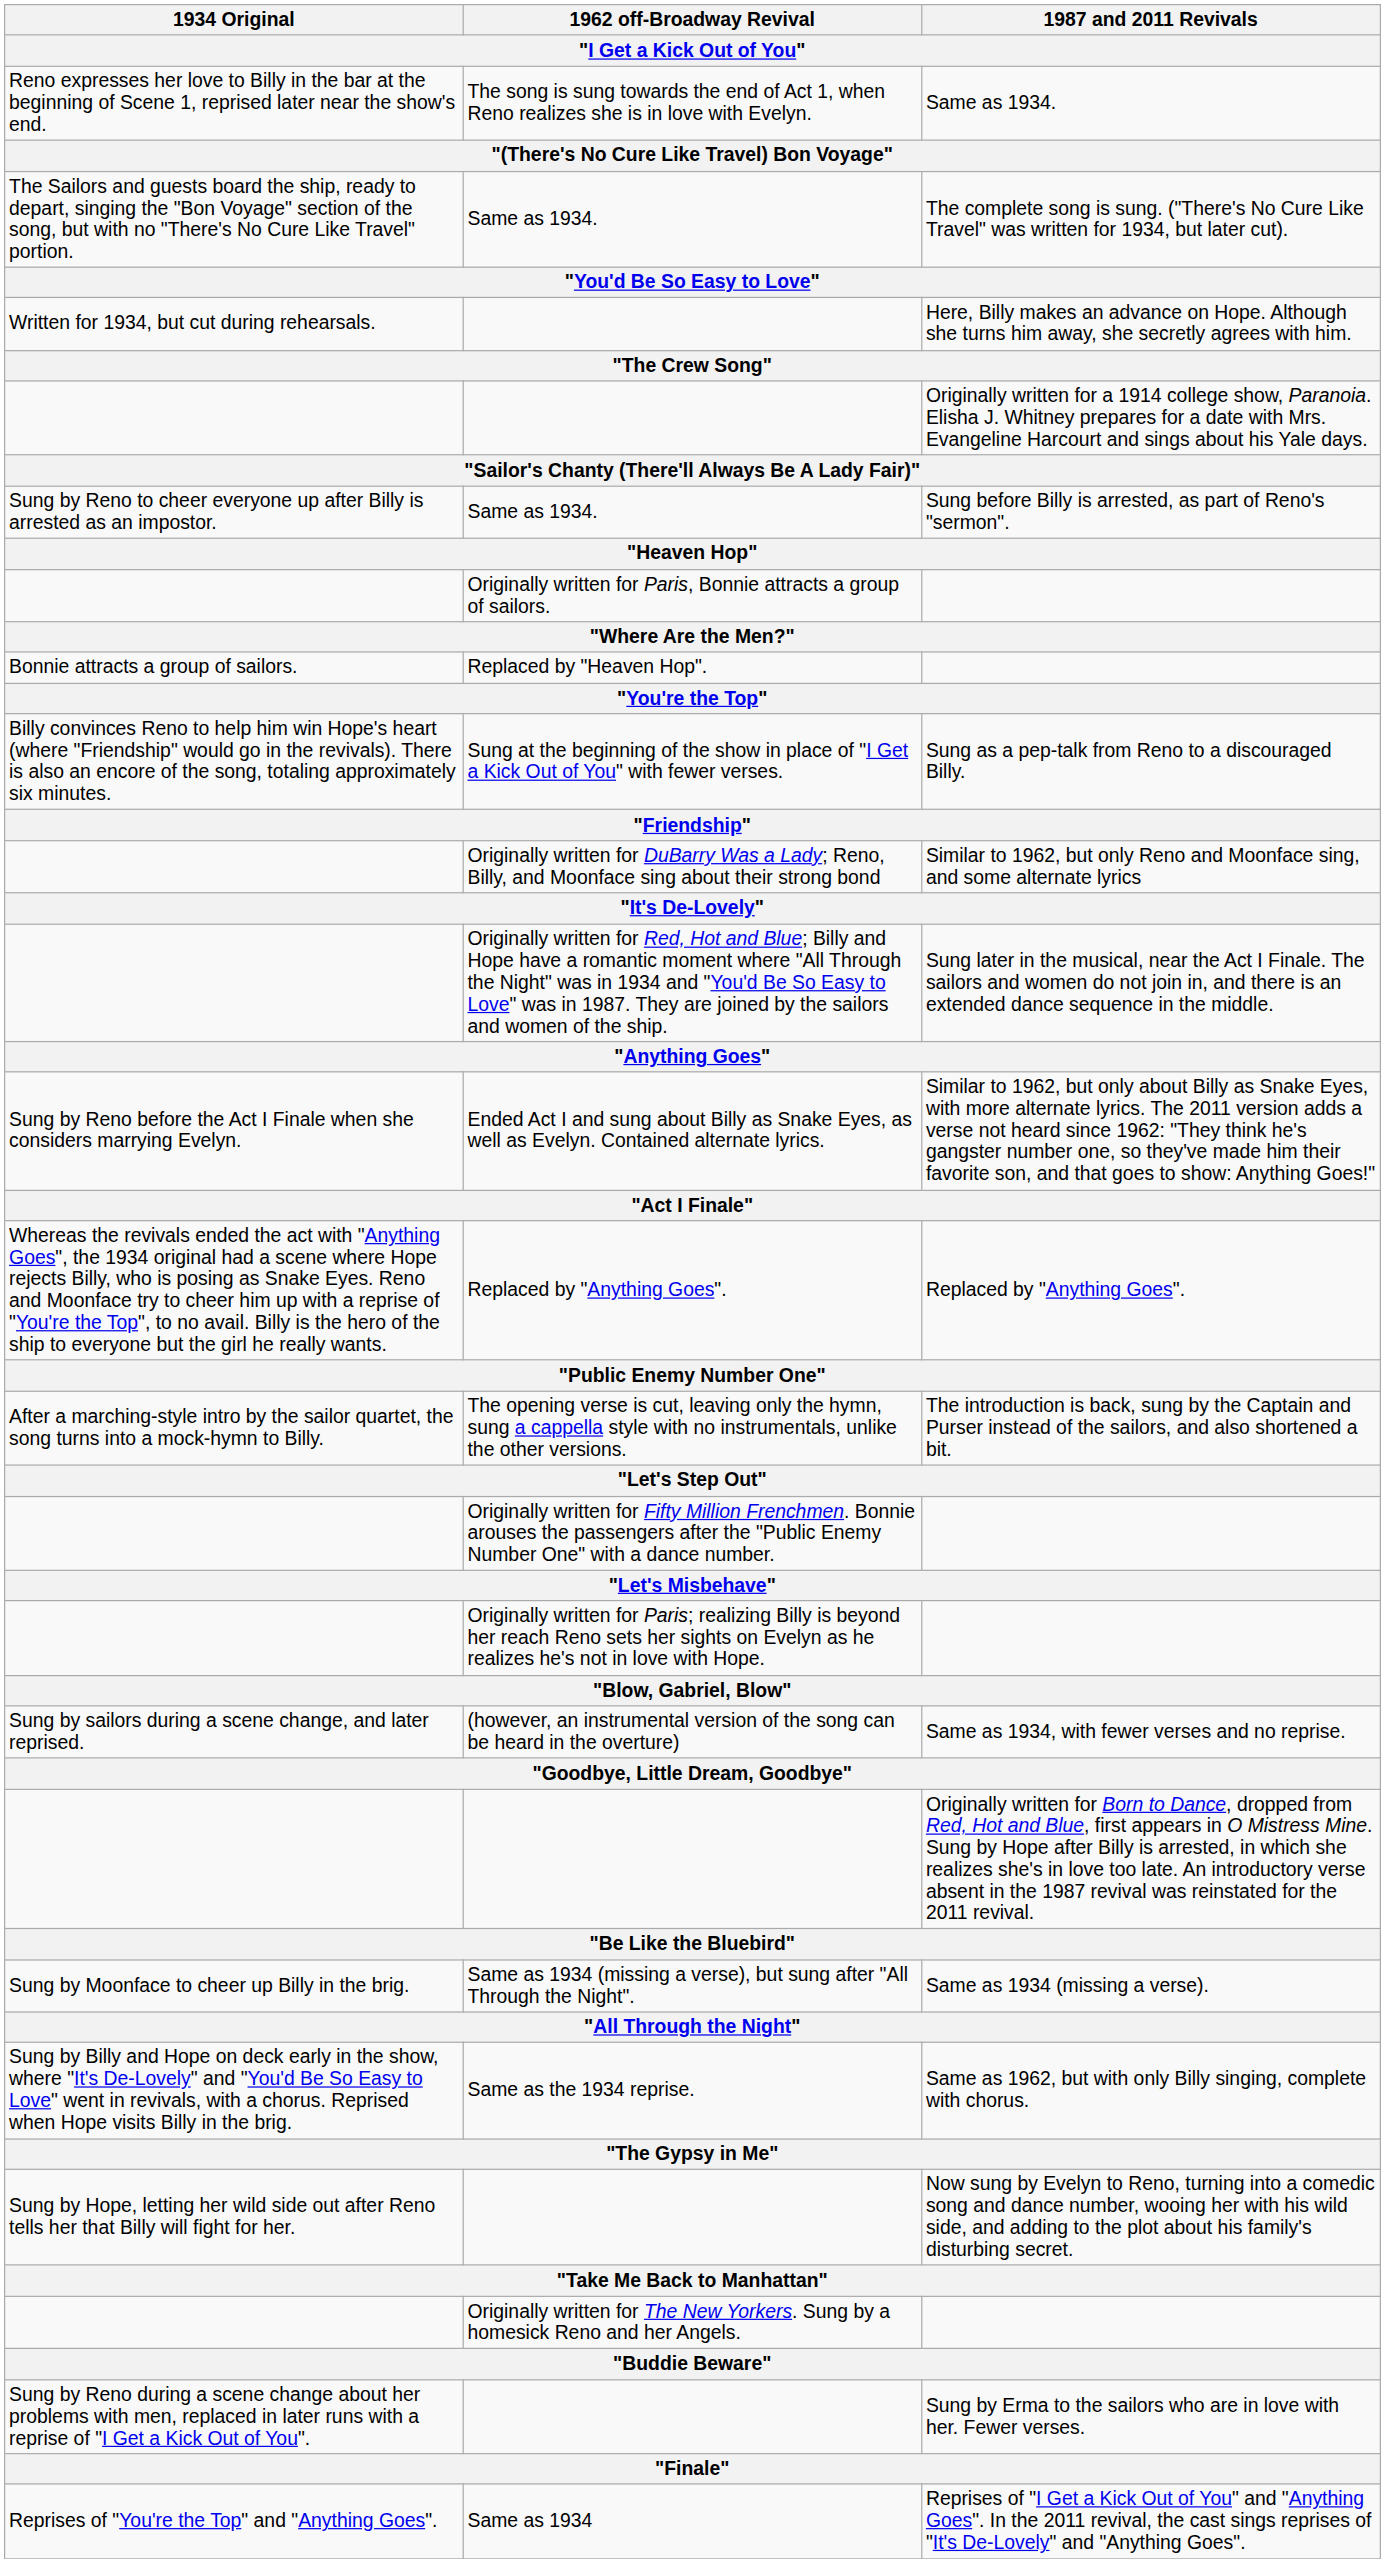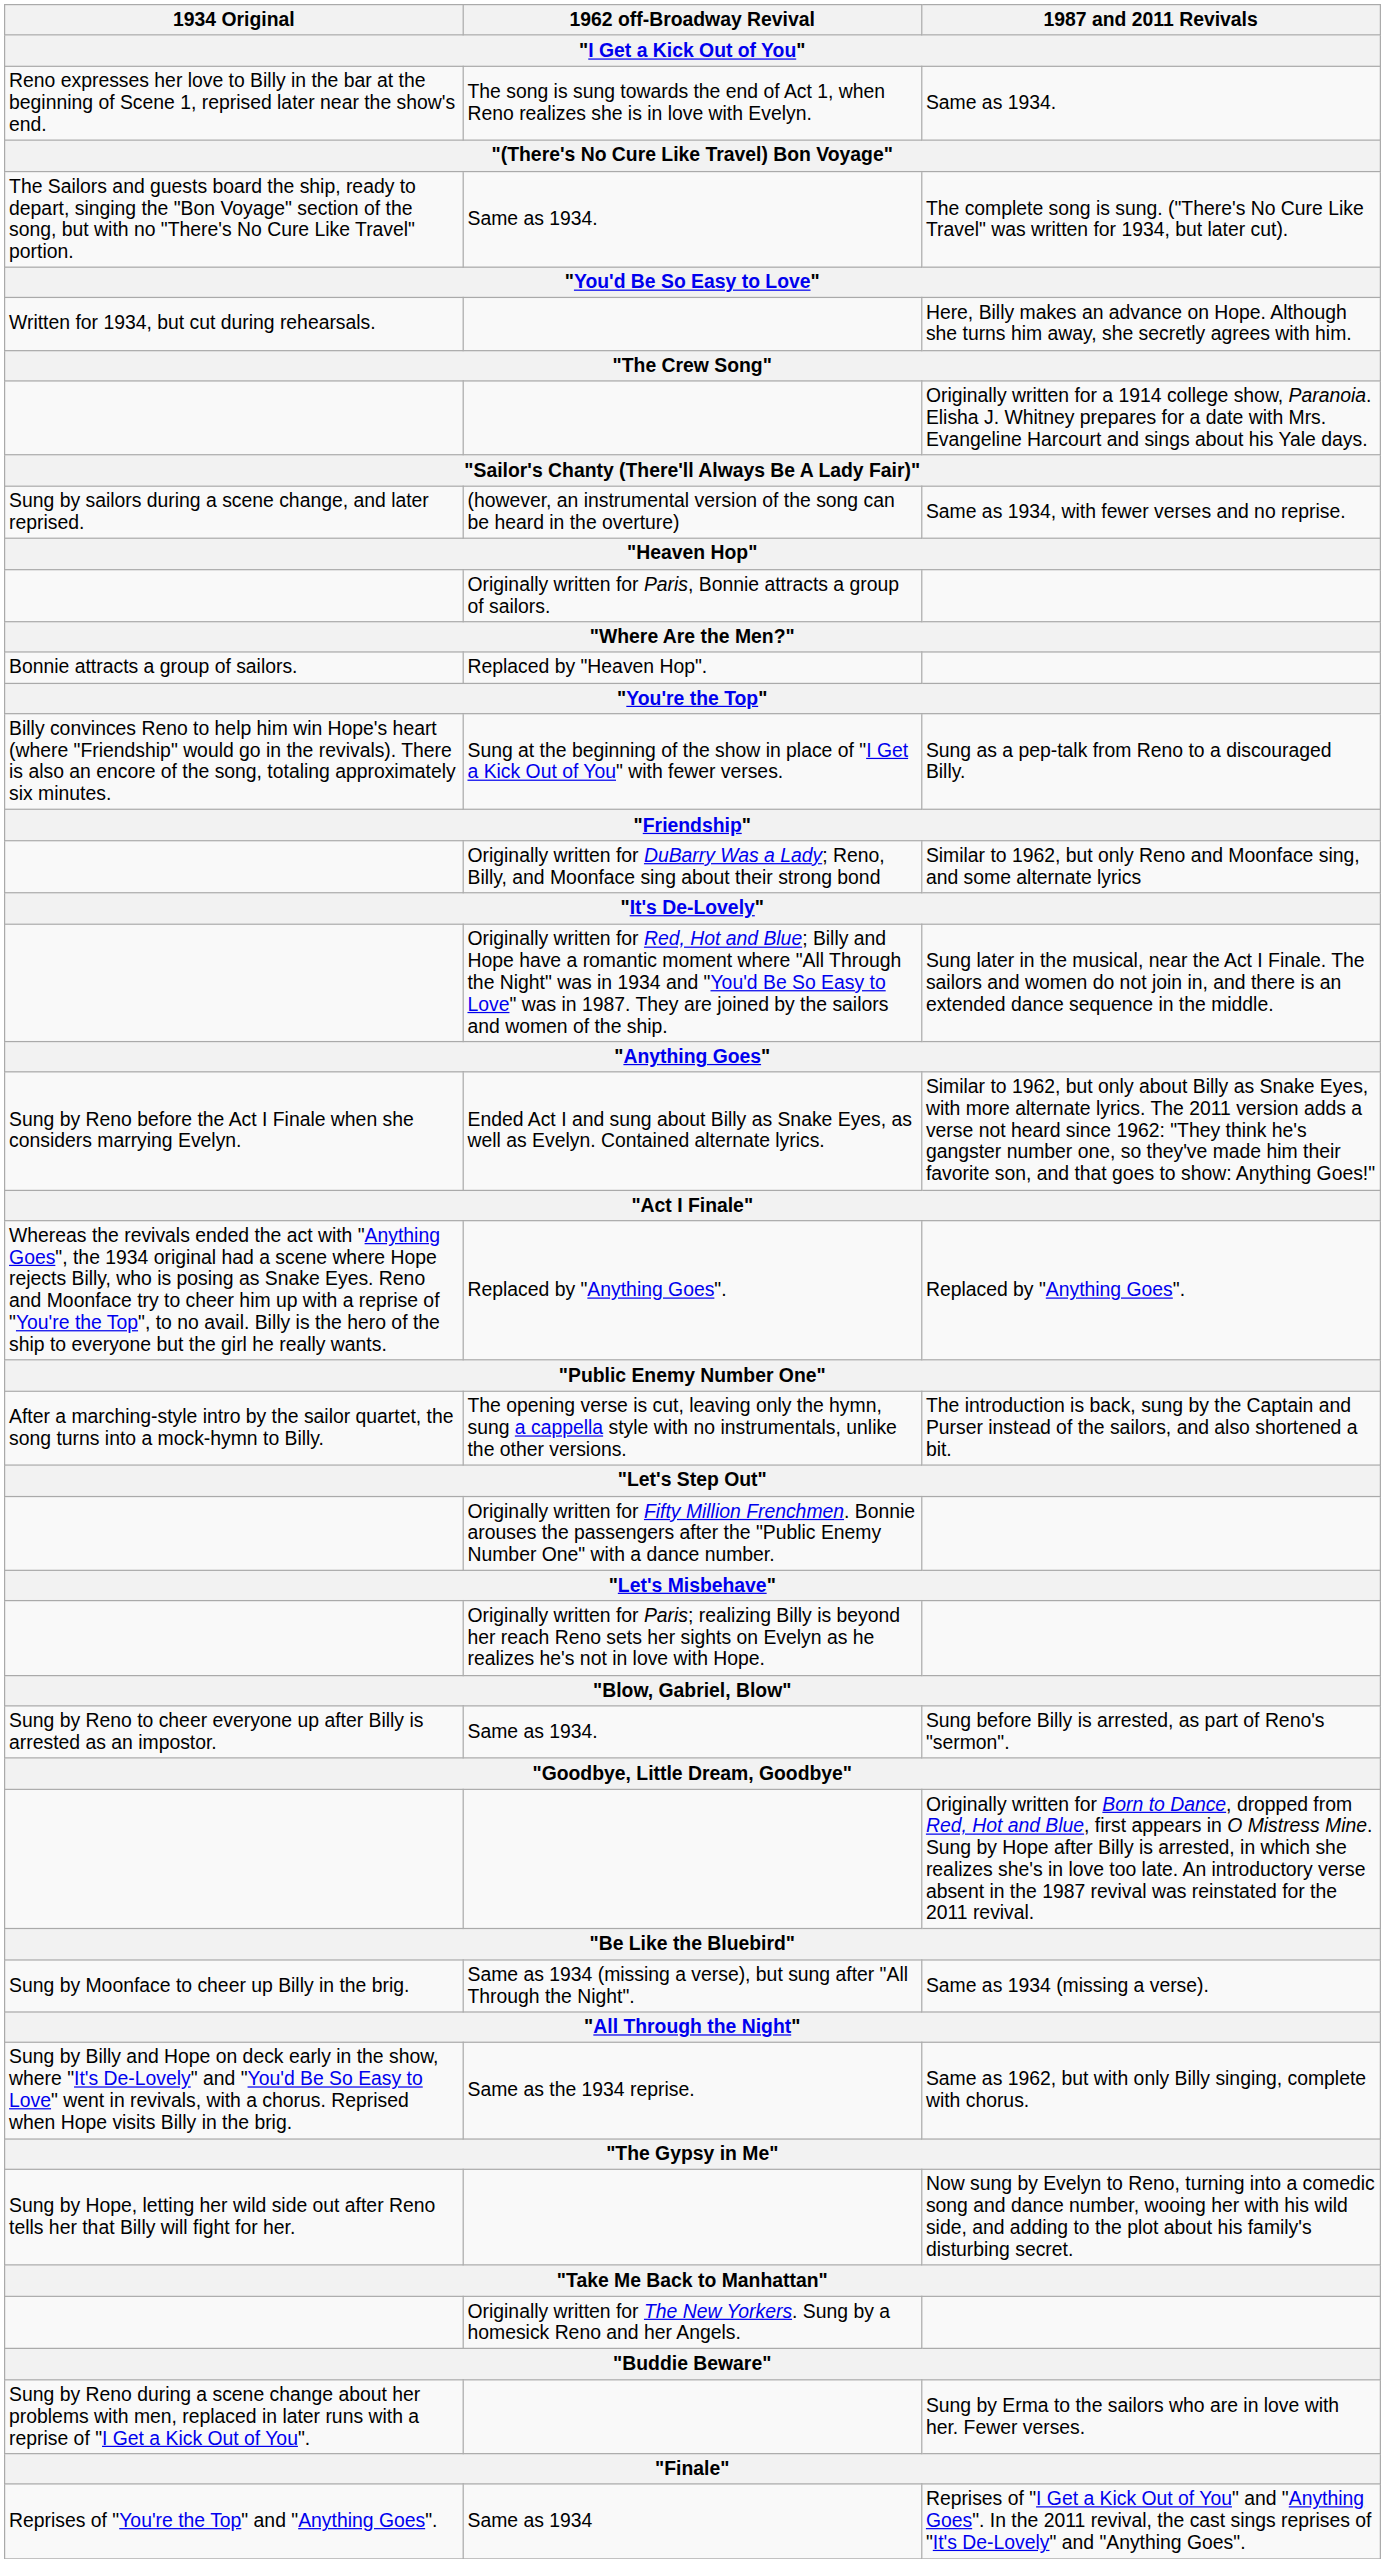 <table class="wikitable" width="90%">
 <tr>
 <th width="30%">1934 Original</th>
 <th width="30%">1962 off-Broadway Revival</th>
 <th width="30%">1987 and 2011 Revivals</th>
 </tr>
 <tr>
 <th colspan="3">"<a href='#'>I Get a Kick Out of You</a>"</th>
 </tr>
 <tr>
 <td>Reno expresses her love to Billy in the bar at the beginning of Scene 1, reprised later near the show's end.</td>
 <td>The song is sung towards the end of Act 1, when Reno realizes she is in love with Evelyn.</td>
 <td>Same as 1934.</td>
 </tr>
 <tr>
 <th colspan="3">"(There's No Cure Like Travel) Bon Voyage"</th>
 </tr>
 <tr>
 <td>The Sailors and guests board the ship, ready to depart, singing the "Bon Voyage" section of the song, but with no "There's No Cure Like Travel" portion.</td>
 <td>Same as 1934.</td>
 <td>The complete song is sung. ("There's No Cure Like Travel" was written for 1934, but later cut).</td>
 </tr>
 <tr>
 <th colspan="3">"<a href='#'>You'd Be So Easy to Love</a>"</th>
 </tr>
 <tr>
 <td>Written for 1934, but cut during rehearsals.</td>
 <td></td>
 <td>Here, Billy makes an advance on Hope. Although she turns him away, she secretly agrees with him.</td>
 </tr>
 <tr>
 <th colspan="3">"The Crew Song"</th>
 </tr>
 <tr>
 <td></td>
 <td></td>
 <td>Originally written for a 1914 college show, <em>Paranoia</em>. Elisha J. Whitney prepares for a date with Mrs. Evangeline Harcourt and sings about his Yale days.</td>
 </tr>
 <tr>
 <th colspan="3">"Sailor's Chanty (There'll Always Be A Lady Fair)"</th>
 </tr>
 <tr>
-<td>Sung by Reno to cheer everyone up after Billy is arrested as an impostor.</td>
-<td>Same as 1934.</td>
-<td>Sung before Billy is arrested, as part of Reno's "sermon".</td>
+<td>Sung by sailors during a scene change, and later reprised.</td>
+<td> (however, an instrumental version of the song can be heard in the overture)</td>
+<td>Same as 1934, with fewer verses and no reprise.</td>
 </tr>
 <tr>
 <th colspan="3">"Heaven Hop"</th>
 </tr>
 <tr>
 <td></td>
 <td>Originally written for <em>Paris</em>, Bonnie attracts a group of sailors.</td>
 <td></td>
 </tr>
 <tr>
 <th colspan="3">"Where Are the Men?"</th>
 </tr>
 <tr>
 <td>Bonnie attracts a group of sailors.</td>
 <td>Replaced by "Heaven Hop".</td>
 <td></td>
 </tr>
 <tr>
 <th colspan="3">"<a href='#'>You're the Top</a>"</th>
 </tr>
 <tr>
 <td>Billy convinces Reno to help him win Hope's heart (where "Friendship" would go in the revivals). There is also an encore of the song, totaling approximately six minutes.</td>
 <td>Sung at the beginning of the show in place of "<a href='#'>I Get a Kick Out of You</a>" with fewer verses.</td>
 <td>Sung as a pep-talk from Reno to a discouraged Billy.</td>
 </tr>
 <tr>
 <th colspan="3">"<a href='#'>Friendship</a>"</th>
 </tr>
 <tr>
 <td></td>
 <td>Originally written for <em><a href='#'>DuBarry Was a Lady</a></em>; Reno, Billy, and Moonface sing about their strong bond</td>
 <td>Similar to 1962, but only Reno and Moonface sing, and some alternate lyrics</td>
 </tr>
 <tr>
 <th colspan="3">"<a href='#'>It's De-Lovely</a>"</th>
 </tr>
 <tr>
 <td></td>
 <td>Originally written for <em><a href='#'>Red, Hot and Blue</a></em>; Billy and Hope have a romantic moment where "All Through the Night" was in 1934 and "<a href='#'>You'd Be So Easy to Love</a>" was in 1987. They are joined by the sailors and women of the ship.</td>
 <td>Sung later in the musical, near the Act I Finale. The sailors and women do not join in, and there is an extended dance sequence in the middle.</td>
 </tr>
 <tr>
 <th colspan="3">"<a href='#'>Anything Goes</a>"</th>
 </tr>
 <tr>
 <td>Sung by Reno before the Act I Finale when she considers marrying Evelyn.</td>
 <td>Ended Act I and sung about Billy as Snake Eyes, as well as Evelyn. Contained alternate lyrics.</td>
 <td>Similar to 1962, but only about Billy as Snake Eyes, with more alternate lyrics. The 2011 version adds a verse not heard since 1962: "They think he's gangster number one, so they've made him their favorite son, and that goes to show: Anything Goes!"</td>
 </tr>
 <tr>
 <th colspan="3">"Act I Finale"</th>
 </tr>
 <tr>
 <td>Whereas the revivals ended the act with "<a href='#'>Anything Goes</a>", the 1934 original had a scene where Hope rejects Billy, who is posing as Snake Eyes. Reno and Moonface try to cheer him up with a reprise of "<a href='#'>You're the Top</a>", to no avail. Billy is the hero of the ship to everyone but the girl he really wants.</td>
 <td>Replaced by "<a href='#'>Anything Goes</a>".</td>
 <td>Replaced by "<a href='#'>Anything Goes</a>".</td>
 </tr>
 <tr>
 <th colspan="3">"Public Enemy Number One"</th>
 </tr>
 <tr>
 <td>After a marching-style intro by the sailor quartet, the song turns into a mock-hymn to Billy.</td>
 <td>The opening verse is cut, leaving only the hymn, sung <a href='#'>a cappella</a> style with no instrumentals, unlike the other versions.</td>
 <td>The introduction is back, sung by the Captain and Purser instead of the sailors, and also shortened a bit.</td>
 </tr>
 <tr>
 <th colspan="3">"Let's Step Out"</th>
 </tr>
 <tr>
 <td></td>
 <td>Originally written for <em><a href='#'>Fifty Million Frenchmen</a></em>. Bonnie arouses the passengers after the "Public Enemy Number One" with a dance number.</td>
 <td></td>
 </tr>
 <tr>
 <th colspan="3">"<a href='#'>Let's Misbehave</a>"</th>
 </tr>
 <tr>
 <td></td>
 <td>Originally written for <em>Paris</em>; realizing Billy is beyond her reach Reno sets her sights on Evelyn as he realizes he's not in love with Hope.</td>
 <td></td>
 </tr>
 <tr>
 <th colspan="3">"Blow, Gabriel, Blow"</th>
 </tr>
 <tr>
-<td>Sung by sailors during a scene change, and later reprised.</td>
-<td> (however, an instrumental version of the song can be heard in the overture)</td>
-<td>Same as 1934, with fewer verses and no reprise.</td>
+<td>Sung by Reno to cheer everyone up after Billy is arrested as an impostor.</td>
+<td>Same as 1934.</td>
+<td>Sung before Billy is arrested, as part of Reno's "sermon".</td>
 </tr>
 <tr>
 <th colspan="3">"Goodbye, Little Dream, Goodbye"</th>
 </tr>
 <tr>
 <td></td>
 <td></td>
 <td>Originally written for <em><a href='#'>Born to Dance</a></em>, dropped from <em><a href='#'>Red, Hot and Blue</a></em>, first appears in <em>O Mistress Mine</em>. Sung by Hope after Billy is arrested, in which she realizes she's in love too late.  An introductory verse absent in the 1987 revival was reinstated for the 2011 revival.</td>
 </tr>
 <tr>
 <th colspan="3">"Be Like the Bluebird"</th>
 </tr>
 <tr>
 <td>Sung by Moonface to cheer up Billy in the brig.</td>
 <td>Same as 1934 (missing a verse), but sung after "All Through the Night".</td>
 <td>Same as 1934 (missing a verse).</td>
 </tr>
 <tr>
 <th colspan="3">"<a href='#'>All Through the Night</a>"</th>
 </tr>
 <tr>
 <td>Sung by Billy and Hope on deck early in the show, where "<a href='#'>It's De-Lovely</a>" and "<a href='#'>You'd Be So Easy to Love</a>" went in revivals, with a chorus. Reprised when Hope visits Billy in the brig.</td>
 <td>Same as the 1934 reprise.</td>
 <td>Same as 1962, but with only Billy singing, complete with chorus.</td>
 </tr>
 <tr>
 <th colspan="3">"The Gypsy in Me"</th>
 </tr>
 <tr>
 <td>Sung by Hope, letting her wild side out after Reno tells her that Billy will fight for her.</td>
 <td></td>
 <td>Now sung by Evelyn to Reno, turning into a comedic song and dance number, wooing her with his wild side, and adding to the plot about his family's disturbing secret.</td>
 </tr>
 <tr>
 <th colspan="3">"Take Me Back to Manhattan"</th>
 </tr>
 <tr>
 <td></td>
 <td>Originally written for <em><a href='#'>The New Yorkers</a></em>. Sung by a homesick Reno and her Angels.</td>
 <td></td>
 </tr>
 <tr>
 <th colspan="3">"Buddie Beware"</th>
 </tr>
 <tr>
 <td>Sung by Reno during a scene change about her problems with men, replaced in later runs with a reprise of "<a href='#'>I Get a Kick Out of You</a>".</td>
 <td></td>
 <td>Sung by Erma to the sailors who are in love with her. Fewer verses.</td>
 </tr>
 <tr>
 <th colspan="3">"Finale"</th>
 </tr>
 <tr>
 <td>Reprises of "<a href='#'>You're the Top</a>" and "<a href='#'>Anything Goes</a>".</td>
 <td>Same as 1934</td>
 <td>Reprises of "<a href='#'>I Get a Kick Out of You</a>" and "<a href='#'>Anything Goes</a>". In the 2011 revival, the cast sings reprises of "<a href='#'>It's De-Lovely</a>" and "Anything Goes".</td>
 </tr>
 </table>
